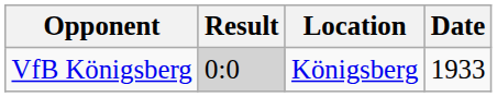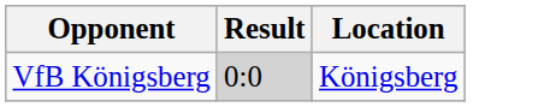 <table class="wikitable">
 <tr>
 <th>Opponent</th>
 <th>Result</th>
 <th>Location</th>
-<th>Date</th>
 </tr>
 <tr>
 <td> <a href='#'>VfB Königsberg</a></td>
 <td style="background: lightgrey;">0:0</td>
 <td><a href='#'>Königsberg</a></td>
-<td>1933</td>
 </tr>
 </table>
